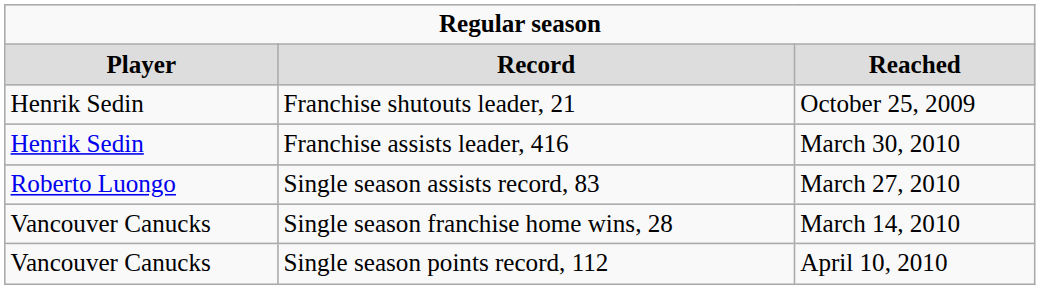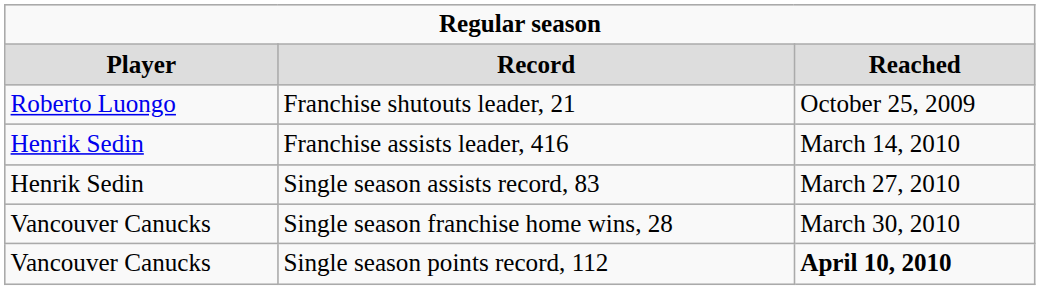 <table class="wikitable" width="52%">
 <tr>
 <td colspan="10" align="center"><strong>Regular season</strong></td>
 </tr>
 <tr align="center"  bgcolor="#dddddd">
 <td><strong>Player</strong></td>
 <td><strong>Record</strong></td>
 <td><strong>Reached</strong></td>
 </tr>
 <tr>
-<td>Henrik Sedin</td>
+<td><a href='#'>Roberto Luongo</a></td>
 <td>Franchise shutouts leader, 21</td>
 <td>October 25, 2009</td>
 </tr>
 <tr>
 <td><a href='#'>Henrik Sedin</a></td>
 <td>Franchise assists leader, 416</td>
-<td>March 30, 2010</td>
+<td>March 14, 2010</td>
 </tr>
 <tr>
-<td><a href='#'>Roberto Luongo</a></td>
+<td>Henrik Sedin</td>
 <td>Single season assists record, 83</td>
 <td>March 27, 2010</td>
 </tr>
 <tr>
 <td>Vancouver Canucks</td>
 <td>Single season franchise home wins, 28</td>
-<td>March 14, 2010</td>
+<td>March 30, 2010</td>
 </tr>
 <tr>
 <td>Vancouver Canucks</td>
 <td>Single season points record, 112</td>
-<td>April 10, 2010</td>
+<td><strong>April 10, 2010</strong></td>
 </tr>
 </table>
